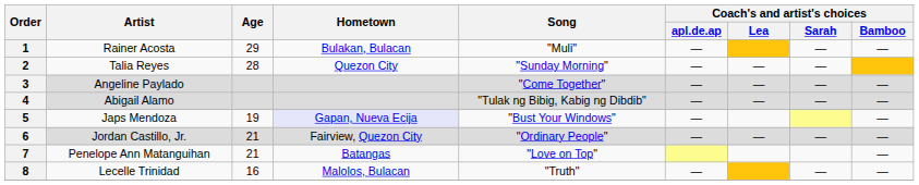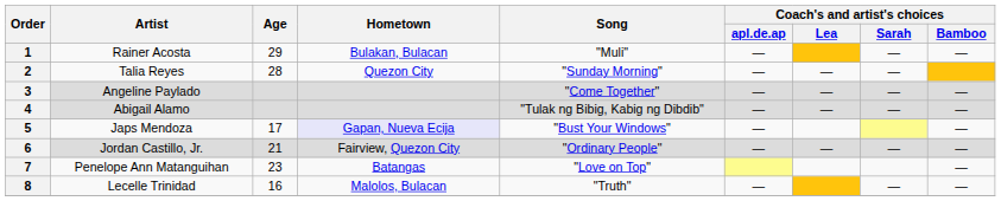 <table class="wikitable" style="text-align:center; line-height:17px; width:100%;">
 <tr>
 <th rowspan="2" scope="col" style="width:04%;">Order</th>
 <th rowspan="2" scope="col" style="width:18%;">Artist</th>
 <th rowspan="2" scope="col" style="width:04%;">Age</th>
 <th rowspan="2" scope="col" style="width:18%;">Hometown</th>
 <th rowspan="2" scope="col" style="width:20%;">Song</th>
 <th colspan="4" scope="col" style="width:24%;">Coach's and artist's choices</th>
 </tr>
 <tr>
 <th style="width:06%;"><a href='#'>apl.de.ap</a></th>
 <th style="width:06%;"><a href='#'>Lea</a></th>
 <th style="width:06%;"><a href='#'>Sarah</a></th>
 <th style="width:06%;"><a href='#'>Bamboo</a></th>
 </tr>
 <tr>
 <th scope="row">1</th>
 <td>Rainer Acosta</td>
 <td>29</td>
 <td><a href='#'>Bulakan, Bulacan</a></td>
 <td>"Muli"</td>
 <td>—</td>
 <td style="background:#FFC40C;"><strong></strong></td>
 <td>—</td>
 <td>—</td>
 </tr>
 <tr>
 <th scope="row">2</th>
 <td>Talia Reyes</td>
 <td>28</td>
 <td><a href='#'>Quezon City</a></td>
 <td>"<a href='#'>Sunday Morning</a>"</td>
 <td>—</td>
 <td>—</td>
 <td>—</td>
 <td style="background:#FFC40C;"><strong></strong></td>
 </tr>
 <tr>
 <th scope="row">3</th>
 <td style="background:#DCDCDC;">Angeline Paylado</td>
 <td style="background:#DCDCDC;"></td>
 <td style="background:#DCDCDC;"></td>
 <td style="background:#DCDCDC;">"<a href='#'>Come Together</a>"</td>
 <td style="background:#DCDCDC;">—</td>
 <td style="background:#DCDCDC;">—</td>
 <td style="background:#DCDCDC;">—</td>
 <td style="background:#DCDCDC;">—</td>
 </tr>
 <tr>
 <th scope="row">4</th>
 <td style="background:#DCDCDC;">Abigail Alamo</td>
 <td style="background:#DCDCDC;"></td>
 <td style="background:#DCDCDC;"></td>
 <td style="background:#DCDCDC;">"Tulak ng Bibig, Kabig ng Dibdib"</td>
 <td style="background:#DCDCDC;">—</td>
 <td style="background:#DCDCDC;">—</td>
 <td style="background:#DCDCDC;">—</td>
 <td style="background:#DCDCDC;">—</td>
 </tr>
 <tr>
 <th scope="row">5</th>
 <td>Japs Mendoza</td>
-<td>19</td>
+<td>17</td>
 <td style="background: lavender;"><a href='#'>Gapan, Nueva Ecija</a></td>
 <td>"<a href='#'>Bust Your Windows</a>"</td>
 <td>—</td>
 <td><strong></strong></td>
 <td style="background:#fdfc8f;"><strong></strong></td>
 <td>—</td>
 </tr>
 <tr>
 <th scope="row">6</th>
 <td style="background:#DCDCDC;">Jordan Castillo, Jr.</td>
 <td style="background:#DCDCDC;">21</td>
 <td style="background:#DCDCDC;">Fairview, <a href='#'>Quezon City</a></td>
 <td style="background:#DCDCDC;">"<a href='#'>Ordinary People</a>"</td>
 <td style="background:#DCDCDC;">—</td>
 <td style="background:#DCDCDC;">—</td>
 <td style="background:#DCDCDC;">—</td>
 <td style="background:#DCDCDC;">—</td>
 </tr>
 <tr>
 <th scope="row">7</th>
 <td>Penelope Ann Matanguihan</td>
-<td>21</td>
+<td>23</td>
 <td><a href='#'>Batangas</a></td>
 <td>"<a href='#'>Love on Top</a>"</td>
 <td style="background:#fdfc8f;"><strong></strong></td>
 <td><strong></strong></td>
 <td><strong></strong></td>
 <td>—</td>
 </tr>
 <tr>
 <th scope="row">8</th>
 <td>Lecelle Trinidad</td>
 <td>16</td>
 <td><a href='#'>Malolos, Bulacan</a></td>
 <td>"Truth"</td>
 <td>—</td>
 <td style="background:#FFC40C;"><strong></strong></td>
 <td>—</td>
 <td>—</td>
 </tr>
 <tr>
 </tr>
 </table>
